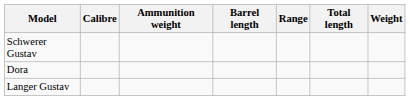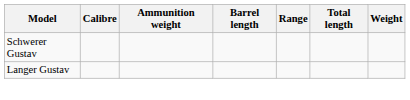 <table class="wikitable">
 <tr>
 <th>Model</th>
 <th>Calibre</th>
 <th>Ammunition weight</th>
 <th>Barrel length</th>
 <th>Range</th>
 <th>Total length</th>
 <th>Weight</th>
 </tr>
 <tr>
 <td>Schwerer Gustav</td>
 <td></td>
 <td></td>
 <td></td>
 <td></td>
 <td></td>
 <td></td>
 </tr>
 <tr>
-<td>Dora</td>
-<td></td>
-<td></td>
-<td></td>
-<td></td>
-<td></td>
-<td></td>
-</tr>
-<tr>
 <td>Langer Gustav</td>
 <td></td>
 <td></td>
 <td></td>
 <td></td>
 <td></td>
 <td></td>
 </tr>
 </table>
